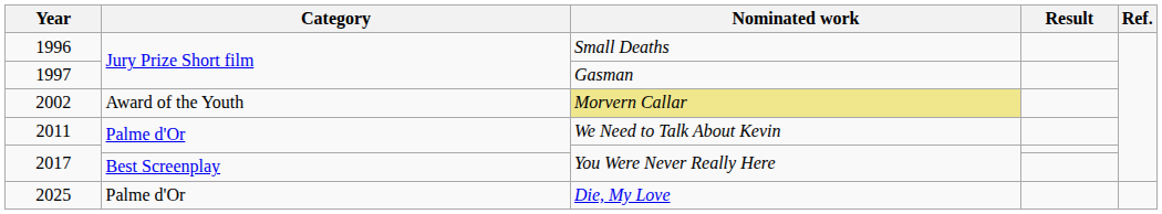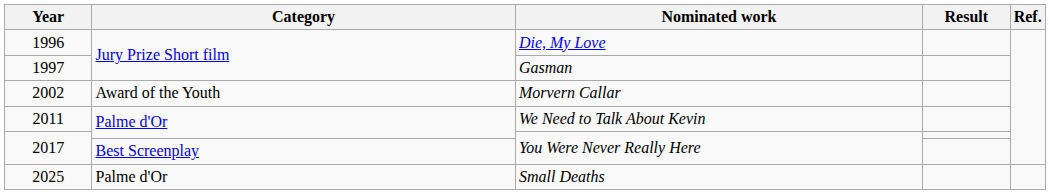 <table class=wikitable>
 <tr>
 <th scope="col" style="width:5em;">Year</th>
 <th scope="col" style="width:26em;">Category</th>
 <th scope="col" style="width:25em;">Nominated work</th>
 <th scope="col" style="width:5em;">Result</th>
 <th>Ref.</th>
 </tr>
 <tr>
 <td style="text-align:center;">1996</td>
 <td rowspan=2><a href='#'>Jury Prize Short film</a></td>
-<td><em>Small Deaths</em></td>
+<td><em><a href='#'>Die, My Love</a></em></td>
 <td></td>
 </tr>
 <tr>
 <td style="text-align:center;">1997</td>
 <td><em>Gasman</em></td>
 <td></td>
 </tr>
 <tr>
 <td style="text-align:center;">2002</td>
 <td>Award of the Youth</td>
-<td style="background: khaki;"><em>Morvern Callar</em></td>
+<td><em>Morvern Callar</em></td>
 <td></td>
 </tr>
 <tr>
 <td style="text-align:center;">2011</td>
 <td rowspan=2><a href='#'>Palme d'Or</a></td>
 <td><em>We Need to Talk About Kevin</em></td>
 <td></td>
 </tr>
 <tr>
 <td style="text-align:center;", rowspan=2>2017</td>
 <td rowspan=2><em>You Were Never Really Here</em></td>
 <td></td>
 </tr>
 <tr>
 <td><a href='#'>Best Screenplay</a></td>
 <td></td>
 </tr>
 <tr>
 <td style="text-align:center;">2025</td>
 <td>Palme d'Or</td>
-<td><em><a href='#'>Die, My Love</a></em></td>
+<td><em>Small Deaths</em></td>
 <td></td>
 <td></td>
 </tr>
 </table>
